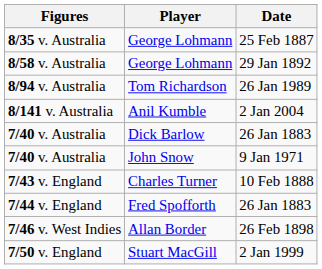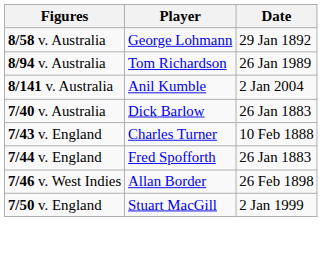 <table class="wikitable">
 <tr>
 <th>Figures</th>
 <th>Player</th>
 <th>Date</th>
-</tr>
-<tr>
-<td><strong>8/35</strong> v. Australia</td>
-<td> <a href='#'>George Lohmann</a></td>
-<td>25 Feb 1887</td>
 </tr>
 <tr>
 <td><strong>8/58</strong> v. Australia</td>
 <td> <a href='#'>George Lohmann</a></td>
 <td>29 Jan 1892</td>
 </tr>
 <tr>
 <td><strong>8/94</strong> v. Australia</td>
 <td> <a href='#'>Tom Richardson</a></td>
 <td>26 Jan 1989</td>
 </tr>
 <tr>
 <td><strong>8/141</strong> v. Australia</td>
 <td> <a href='#'>Anil Kumble</a></td>
 <td>2 Jan 2004</td>
 </tr>
 <tr>
 <td><strong>7/40</strong> v. Australia</td>
 <td> <a href='#'>Dick Barlow</a></td>
 <td>26 Jan 1883</td>
 </tr>
 <tr>
-<td><strong>7/40</strong> v. Australia</td>
-<td> <a href='#'>John Snow</a></td>
-<td>9 Jan 1971</td>
-</tr>
-<tr>
 <td><strong>7/43</strong> v. England</td>
 <td> <a href='#'>Charles Turner</a></td>
 <td>10 Feb 1888</td>
 </tr>
 <tr>
 <td><strong>7/44</strong> v. England</td>
 <td> <a href='#'>Fred Spofforth</a></td>
 <td>26 Jan 1883</td>
 </tr>
 <tr>
 <td><strong>7/46</strong> v. West Indies</td>
 <td> <a href='#'>Allan Border</a></td>
 <td>26 Feb 1898</td>
 </tr>
 <tr>
 <td><strong>7/50</strong> v. England</td>
 <td> <a href='#'>Stuart MacGill</a></td>
 <td>2 Jan 1999</td>
 </tr>
 </table>
